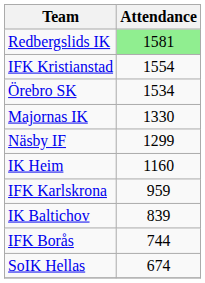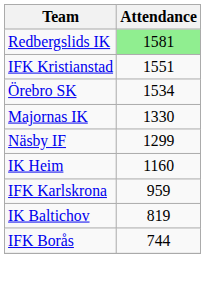 <table class="wikitable sortable">
 <tr>
 <th>Team</th>
 <th>Attendance</th>
 </tr>
 <tr>
 <td><a href='#'>Redbergslids IK</a></td>
 <td align=center style="background: lightgreen;">1581</td>
 </tr>
 <tr>
 <td><a href='#'>IFK Kristianstad</a></td>
-<td align=center>1554</td>
+<td align=center>1551</td>
 </tr>
 <tr>
 <td><a href='#'>Örebro SK</a></td>
 <td align=center>1534</td>
 </tr>
 <tr>
 <td><a href='#'>Majornas IK</a></td>
 <td align=center>1330</td>
 </tr>
 <tr>
 <td><a href='#'>Näsby IF</a></td>
 <td align=center>1299</td>
 </tr>
 <tr>
 <td><a href='#'>IK Heim</a></td>
 <td align=center>1160</td>
 </tr>
 <tr>
 <td><a href='#'>IFK Karlskrona</a></td>
 <td align=center>959</td>
 </tr>
 <tr>
 <td><a href='#'>IK Baltichov</a></td>
-<td align=center>839</td>
+<td align=center>819</td>
 </tr>
 <tr>
 <td><a href='#'>IFK Borås</a></td>
 <td align=center>744</td>
 </tr>
 <tr>
-<td><a href='#'>SoIK Hellas</a></td>
-<td align=center>674</td>
-</tr>
-<tr>
 </tr>
 </table>
